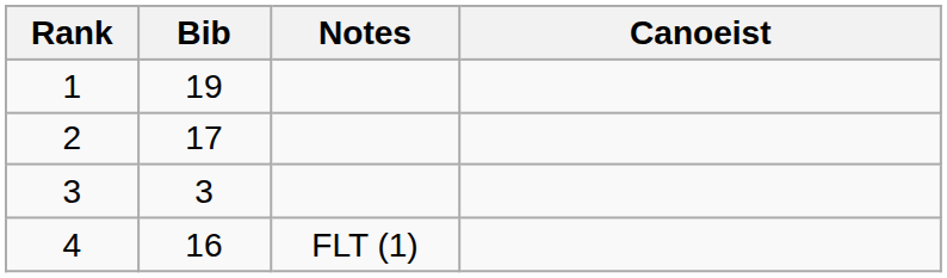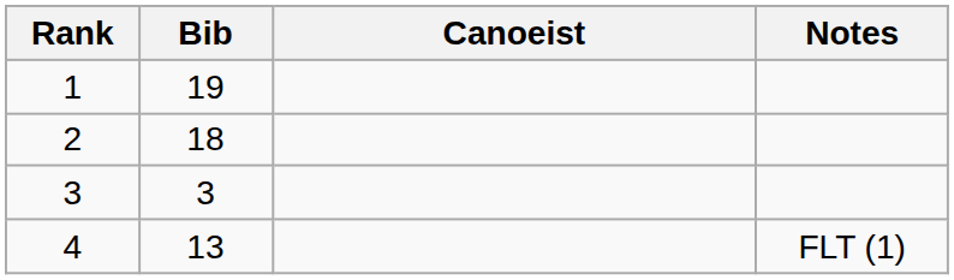 <table class="wikitable" style="font-size:90%; text-align:center">
 <tr>
 <th width="50">Rank</th>
 <th width="50">Bib</th>
+<th width="200">Canoeist</th>
 <th width="75">Notes</th>
-<th width="200">Canoeist</th>
 </tr>
 <tr>
 <td>1</td>
 <td>19</td>
+<td align="left"></td>
 <td></td>
-<td align="left"></td>
 </tr>
 <tr>
 <td>2</td>
-<td>17</td>
+<td>18</td>
+<td align="left"></td>
 <td></td>
-<td align="left"></td>
 </tr>
 <tr>
 <td>3</td>
 <td>3</td>
+<td align="left"></td>
 <td></td>
-<td align="left"></td>
 </tr>
 <tr>
 <td>4</td>
-<td>16</td>
+<td>13</td>
+<td align="left"></td>
 <td>FLT (1)</td>
-<td align="left"></td>
 </tr>
 </table>
